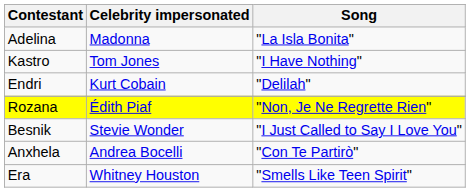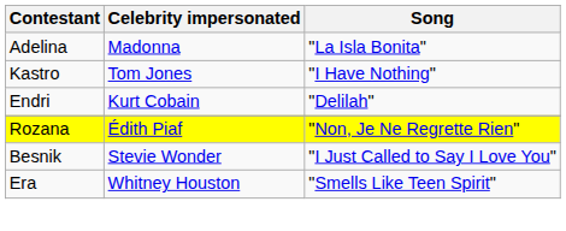 <table class="wikitable">
 <tr>
 <th>Contestant</th>
 <th>Celebrity impersonated</th>
 <th>Song</th>
 </tr>
 <tr>
 <td>Adelina</td>
 <td><a href='#'>Madonna</a></td>
 <td>"<a href='#'>La Isla Bonita</a>"</td>
 </tr>
 <tr>
 <td>Kastro</td>
 <td><a href='#'>Tom Jones</a></td>
 <td>"<a href='#'>I Have Nothing</a>"</td>
 </tr>
 <tr>
 <td>Endri</td>
 <td><a href='#'>Kurt Cobain</a></td>
 <td>"<a href='#'>Delilah</a>"</td>
 </tr>
 <tr>
 </tr>
 <tr style="background:yellow">
 <td>Rozana</td>
 <td><a href='#'>Édith Piaf</a></td>
 <td>"<a href='#'>Non, Je Ne Regrette Rien</a>"</td>
 </tr>
 <tr>
 <td>Besnik</td>
 <td><a href='#'>Stevie Wonder</a></td>
 <td>"<a href='#'>I Just Called to Say I Love You</a>"</td>
 </tr>
 <tr>
-<td>Anxhela</td>
-<td><a href='#'>Andrea Bocelli</a></td>
-<td>"<a href='#'>Con Te Partirò</a>"</td>
-</tr>
-<tr>
 <td>Era</td>
 <td><a href='#'>Whitney Houston</a></td>
 <td>"<a href='#'>Smells Like Teen Spirit</a>"</td>
 </tr>
 </table>
